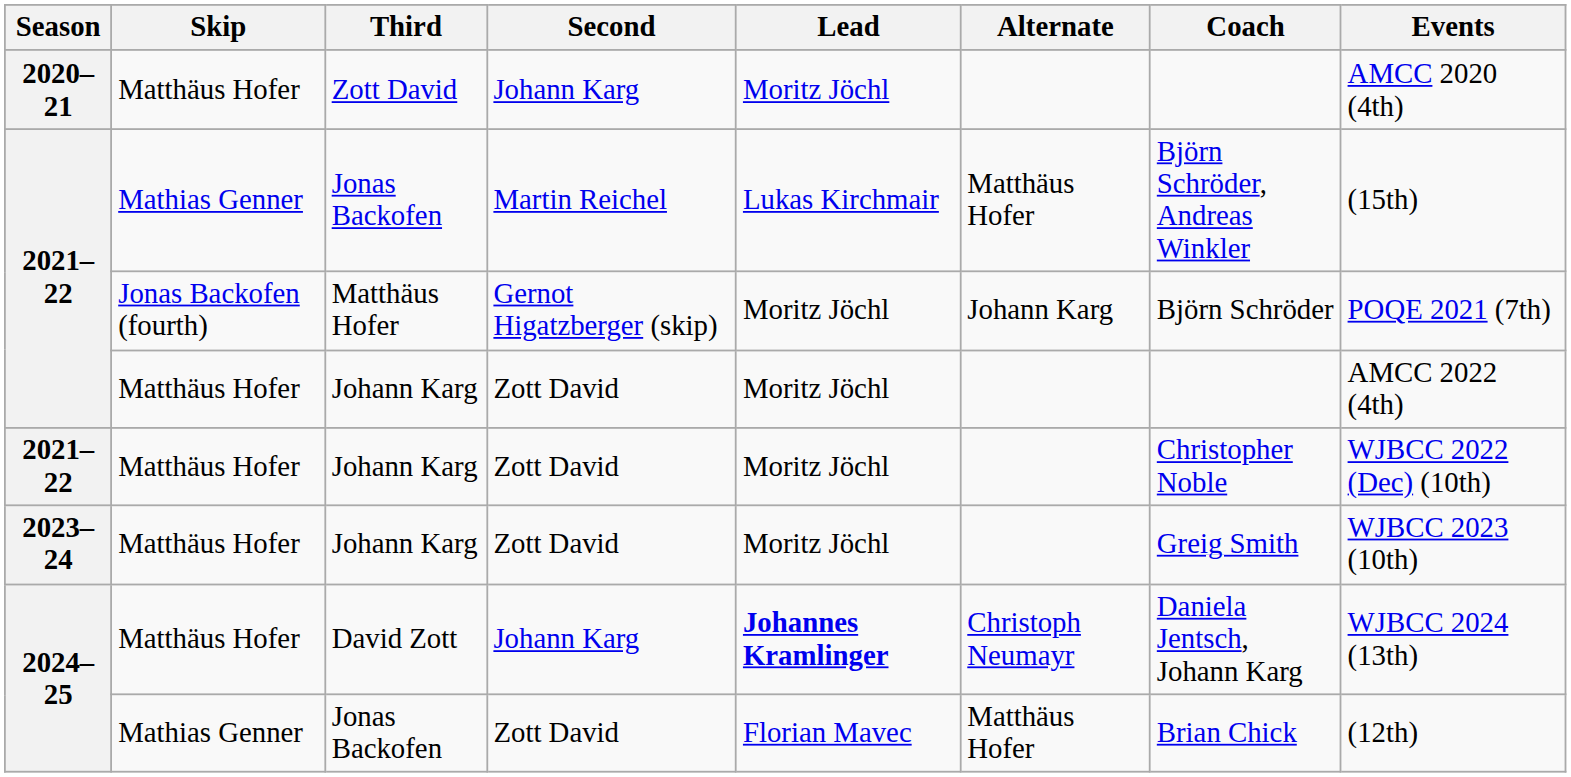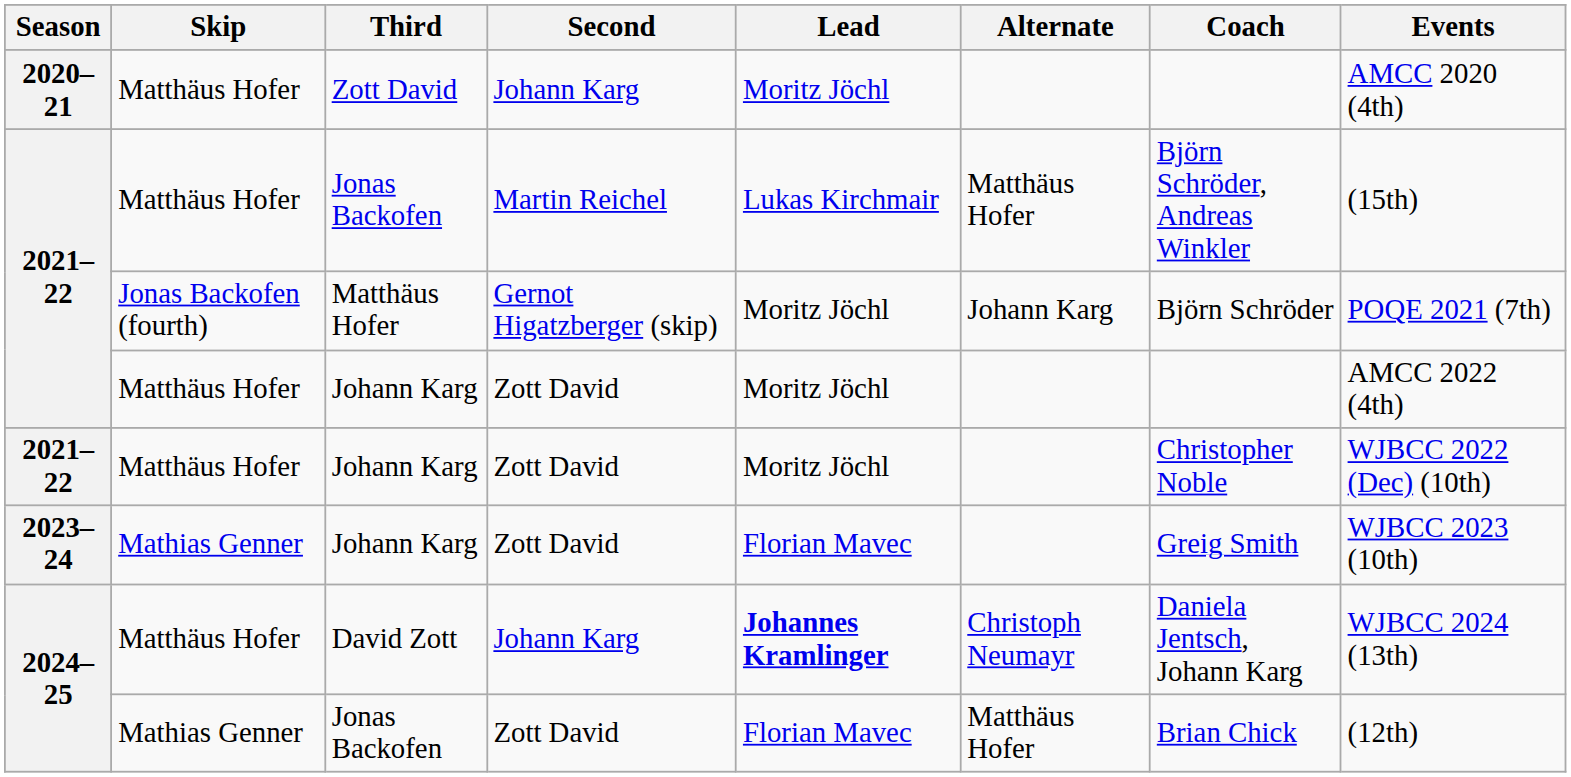 <table class="wikitable">
 <tr>
 <th scope="col">Season</th>
 <th scope="col">Skip</th>
 <th scope="col">Third</th>
 <th scope="col">Second</th>
 <th scope="col">Lead</th>
 <th scope="col">Alternate</th>
 <th scope="col">Coach</th>
 <th scope="col">Events</th>
 </tr>
 <tr>
 <th scope="row">2020–21</th>
 <td>Matthäus Hofer</td>
 <td><a href='#'>Zott David</a></td>
 <td><a href='#'>Johann Karg</a></td>
 <td><a href='#'>Moritz Jöchl</a></td>
 <td></td>
 <td></td>
 <td><a href='#'>AMCC</a> 2020 (4th)</td>
 </tr>
 <tr>
 <th scope="row" rowspan="3">2021–22</th>
-<td><a href='#'>Mathias Genner</a></td>
+<td>Matthäus Hofer</td>
 <td><a href='#'>Jonas Backofen</a></td>
 <td><a href='#'>Martin Reichel</a></td>
 <td><a href='#'>Lukas Kirchmair</a></td>
 <td>Matthäus Hofer</td>
 <td><a href='#'>Björn Schröder</a>,<br><a href='#'>Andreas Winkler</a></td>
 <td> (15th)</td>
 </tr>
 <tr>
 <td><a href='#'>Jonas Backofen</a> (fourth)</td>
 <td>Matthäus Hofer</td>
 <td><a href='#'>Gernot Higatzberger</a> (skip)</td>
 <td>Moritz Jöchl</td>
 <td>Johann Karg</td>
 <td>Björn Schröder</td>
 <td><a href='#'>POQE 2021</a> (7th)</td>
 </tr>
 <tr>
 <td>Matthäus Hofer</td>
 <td>Johann Karg</td>
 <td>Zott David</td>
 <td>Moritz Jöchl</td>
 <td></td>
 <td></td>
 <td>AMCC 2022 (4th)</td>
 </tr>
 <tr>
 <th scope="row">2021–22</th>
 <td>Matthäus Hofer</td>
 <td>Johann Karg</td>
 <td>Zott David</td>
 <td>Moritz Jöchl</td>
 <td></td>
 <td><a href='#'>Christopher Noble</a></td>
 <td><a href='#'>WJBCC 2022 (Dec)</a> (10th)</td>
 </tr>
 <tr>
 <th scope="row">2023–24</th>
-<td>Matthäus Hofer</td>
+<td><a href='#'>Mathias Genner</a></td>
 <td>Johann Karg</td>
 <td>Zott David</td>
-<td>Moritz Jöchl</td>
+<td><a href='#'>Florian Mavec</a></td>
 <td></td>
 <td><a href='#'>Greig Smith</a></td>
 <td><a href='#'>WJBCC 2023</a> (10th)</td>
 </tr>
 <tr>
 <th scope="row" rowspan="2">2024–25</th>
 <td>Matthäus Hofer</td>
 <td>David Zott</td>
 <td><a href='#'>Johann Karg</a></td>
 <td><strong><a href='#'>Johannes Kramlinger</a></strong></td>
 <td><a href='#'>Christoph Neumayr</a></td>
 <td><a href='#'>Daniela Jentsch</a>,<br>Johann Karg</td>
 <td><a href='#'>WJBCC 2024</a> (13th)</td>
 </tr>
 <tr>
 <td>Mathias Genner</td>
 <td>Jonas Backofen</td>
 <td>Zott David</td>
 <td><a href='#'>Florian Mavec</a></td>
 <td>Matthäus Hofer</td>
 <td><a href='#'>Brian Chick</a></td>
 <td> (12th)</td>
 </tr>
 </table>
